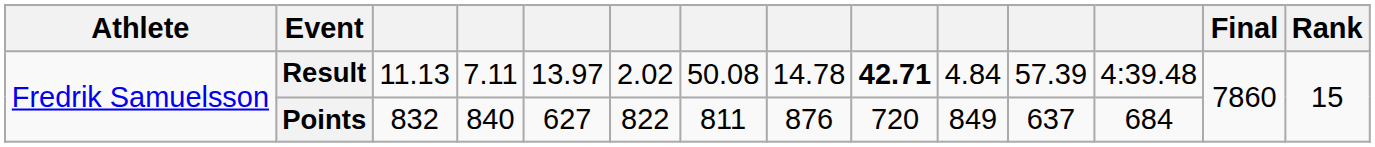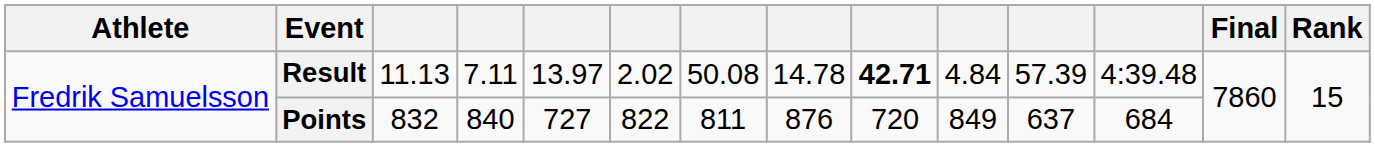 <table class="wikitable" style="font-size:90%">
 <tr>
 <th>Athlete</th>
 <th>Event</th>
 <th></th>
 <th></th>
 <th></th>
 <th></th>
 <th></th>
 <th></th>
 <th></th>
 <th></th>
 <th></th>
 <th></th>
 <th>Final</th>
 <th>Rank</th>
 </tr>
 <tr style=text-align:center>
 <td rowspan=2 style=text-align:left><a href='#'>Fredrik Samuelsson</a></td>
 <th style="font-size:95%">Result</th>
 <td>11.13</td>
 <td>7.11</td>
 <td>13.97</td>
 <td>2.02</td>
 <td>50.08</td>
 <td>14.78</td>
 <td><strong>42.71</strong></td>
 <td>4.84</td>
 <td>57.39</td>
 <td>4:39.48</td>
 <td rowspan=2>7860</td>
 <td rowspan=2>15</td>
 </tr>
 <tr style=text-align:center>
 <th style="font-size:95%">Points</th>
 <td>832</td>
 <td>840</td>
-<td>627</td>
+<td>727</td>
 <td>822</td>
 <td>811</td>
 <td>876</td>
 <td>720</td>
 <td>849</td>
 <td>637</td>
 <td>684</td>
 </tr>
 </table>
